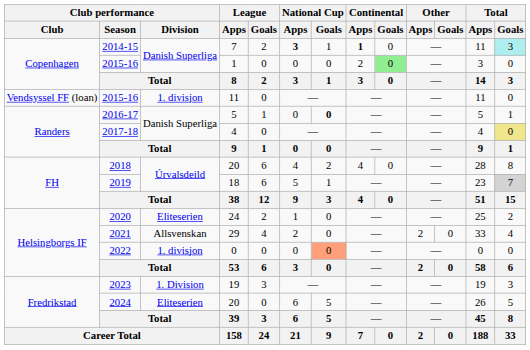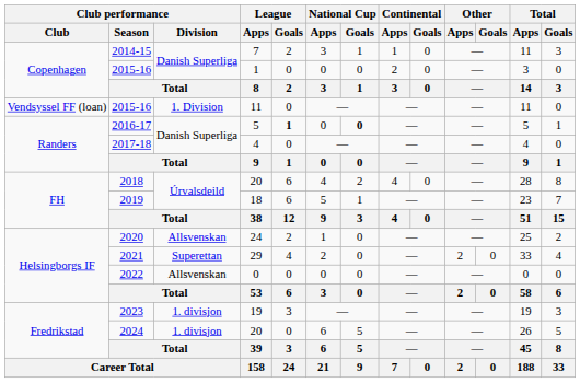 <table class="wikitable" style="text-align: center">
 <tr>
 <th colspan="3">Club performance</th>
 <th colspan="2">League</th>
 <th colspan="2">National Cup</th>
 <th colspan="2">Continental</th>
 <th colspan="2">Other</th>
 <th colspan="3">Total</th>
 </tr>
 <tr>
 <th>Club</th>
 <th>Season</th>
 <th>Division</th>
 <th>Apps</th>
 <th>Goals</th>
 <th>Apps</th>
 <th>Goals</th>
 <th>Apps</th>
 <th>Goals</th>
 <th>Apps</th>
 <th>Goals</th>
 <th>Apps</th>
 <th>Goals</th>
 </tr>
 <tr>
 <td rowspan="3"><a href='#'>Copenhagen</a></td>
 <td><a href='#'>2014-15</a></td>
 <td rowspan="2"><a href='#'>Danish Superliga</a></td>
 <td>7</td>
 <td>2</td>
-<td><strong>3</strong></td>
+<td>3</td>
 <td>1</td>
-<td><strong>1</strong></td>
+<td>1</td>
 <td>0</td>
 <td colspan="2">—</td>
 <td>11</td>
-<td style="background: paleturquoise;">3</td>
+<td>3</td>
 </tr>
 <tr>
 <td><a href='#'>2015-16</a></td>
 <td>1</td>
 <td>0</td>
 <td>0</td>
 <td>0</td>
 <td>2</td>
-<td style="background: lightgreen;">0</td>
+<td>0</td>
 <td colspan="2">—</td>
 <td>3</td>
 <td>0</td>
 </tr>
 <tr>
 <th colspan="2">Total</th>
 <th>8</th>
 <th>2</th>
 <th>3</th>
 <th>1</th>
 <th>3</th>
 <th>0</th>
 <th colspan="2">—</th>
 <th>14</th>
 <th>3</th>
 </tr>
 <tr>
 <td><a href='#'>Vendsyssel FF</a> (loan)</td>
 <td><a href='#'>2015-16</a></td>
-<td><a href='#'>1. divisjon</a></td>
+<td><a href='#'>1. Division</a></td>
 <td>11</td>
 <td>0</td>
 <td colspan="2">—</td>
 <td colspan="2">—</td>
 <td colspan="2">—</td>
 <td>11</td>
 <td>0</td>
 </tr>
 <tr>
 <td rowspan="3"><a href='#'>Randers</a></td>
 <td><a href='#'>2016-17</a></td>
 <td rowspan="2">Danish Superliga</td>
 <td>5</td>
-<td>1</td>
+<td><strong>1</strong></td>
 <td>0</td>
 <td><strong>0</strong></td>
 <td colspan="2">—</td>
 <td colspan="2">—</td>
 <td>5</td>
 <td>1</td>
 </tr>
 <tr>
 <td><a href='#'>2017-18</a></td>
 <td>4</td>
 <td>0</td>
 <td colspan="2">—</td>
 <td colspan="2">—</td>
 <td colspan="2">—</td>
 <td>4</td>
-<td style="background: khaki;">0</td>
+<td>0</td>
 </tr>
 <tr>
 <th colspan="2">Total</th>
 <th>9</th>
 <th>1</th>
 <th>0</th>
 <th>0</th>
 <th colspan="2">—</th>
 <th colspan="2">—</th>
 <th>9</th>
 <th>1</th>
 </tr>
 <tr>
 <td rowspan="3"><a href='#'>FH</a></td>
 <td><a href='#'>2018</a></td>
 <td rowspan="2"><a href='#'>Úrvalsdeild</a></td>
 <td>20</td>
 <td>6</td>
 <td>4</td>
 <td>2</td>
 <td>4</td>
 <td>0</td>
 <td colspan="2">—</td>
 <td>28</td>
 <td>8</td>
 </tr>
 <tr>
 <td><a href='#'>2019</a></td>
 <td>18</td>
 <td>6</td>
 <td>5</td>
 <td>1</td>
 <td colspan="2">—</td>
 <td colspan="2">—</td>
 <td>23</td>
-<td style="background: lightgrey;">7</td>
+<td>7</td>
 </tr>
 <tr>
 <th colspan="2">Total</th>
 <th>38</th>
 <th>12</th>
 <th>9</th>
 <th>3</th>
 <th>4</th>
 <th>0</th>
 <th colspan="2">—</th>
 <th>51</th>
 <th>15</th>
 </tr>
 <tr>
 <td rowspan="4"><a href='#'>Helsingborgs IF</a></td>
 <td><a href='#'>2020</a></td>
-<td><a href='#'>Eliteserien</a></td>
+<td><a href='#'>Allsvenskan</a></td>
 <td>24</td>
 <td>2</td>
 <td>1</td>
 <td>0</td>
 <td colspan="2">—</td>
 <td colspan="2">—</td>
 <td>25</td>
 <td>2</td>
 </tr>
 <tr>
 <td><a href='#'>2021</a></td>
-<td>Allsvenskan</td>
+<td><a href='#'>Superettan</a></td>
 <td>29</td>
 <td>4</td>
 <td>2</td>
 <td>0</td>
 <td colspan="2">—</td>
 <td>2</td>
 <td>0</td>
 <td>33</td>
 <td>4</td>
 </tr>
 <tr>
 <td><a href='#'>2022</a></td>
-<td><a href='#'>1. divisjon</a></td>
+<td>Allsvenskan</td>
 <td>0</td>
 <td>0</td>
 <td>0</td>
-<td style="background: lightsalmon;">0</td>
+<td>0</td>
 <td colspan="2">—</td>
 <td colspan="2">—</td>
 <td>0</td>
 <td>0</td>
 </tr>
 <tr>
 <th coLspan="2">Total</th>
 <th>53</th>
 <th>6</th>
 <th>3</th>
 <th>0</th>
 <th colspan="2">—</th>
 <th>2</th>
 <th>0</th>
 <th>58</th>
 <th>6</th>
 </tr>
 <tr>
 <td rowspan="3"><a href='#'>Fredrikstad</a></td>
 <td><a href='#'>2023</a></td>
-<td><a href='#'>1. Division</a></td>
+<td><a href='#'>1. divisjon</a></td>
 <td>19</td>
 <td>3</td>
 <td colspan="2">—</td>
 <td colspan="2">—</td>
 <td colspan="2">—</td>
 <td>19</td>
 <td>3</td>
 </tr>
 <tr>
 <td><a href='#'>2024</a></td>
-<td><a href='#'>Eliteserien</a></td>
+<td><a href='#'>1. divisjon</a></td>
 <td>20</td>
 <td>0</td>
 <td>6</td>
 <td>5</td>
 <td colspan="2">—</td>
 <td colspan="2">—</td>
 <td>26</td>
 <td>5</td>
 </tr>
 <tr>
 <th colspan="2">Total</th>
 <th>39</th>
 <th>3</th>
 <th>6</th>
 <th>5</th>
 <th colspan="2">—</th>
 <th colspan="2">—</th>
 <th>45</th>
 <th>8</th>
 </tr>
 <tr>
 <th colspan="3">Career Total</th>
 <th>158</th>
 <th>24</th>
 <th>21</th>
 <th>9</th>
 <th>7</th>
 <th>0</th>
 <th>2</th>
 <th>0</th>
 <th>188</th>
 <th>33</th>
 </tr>
 </table>
